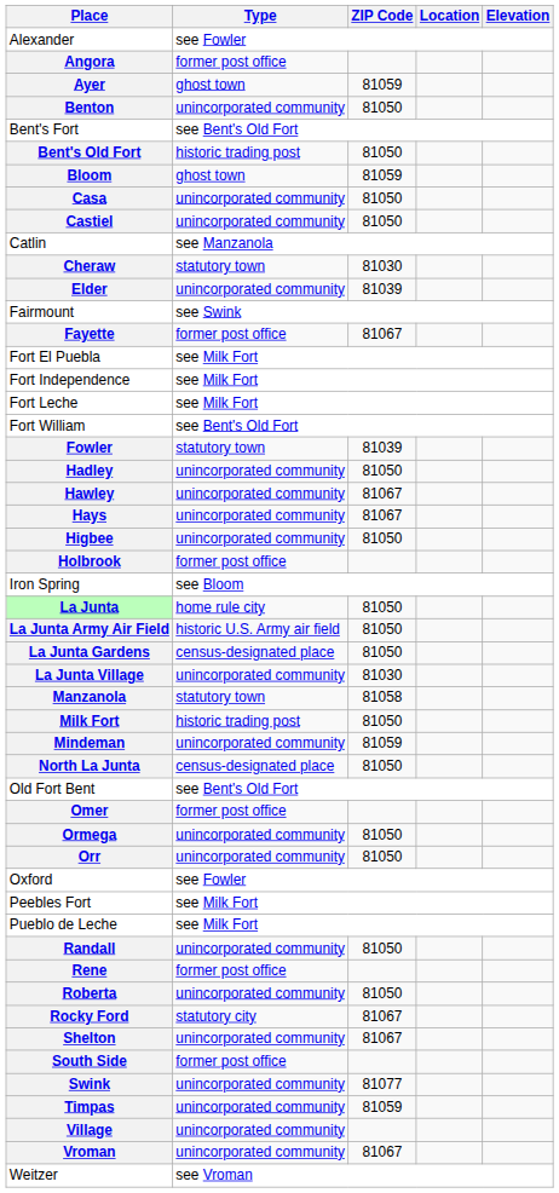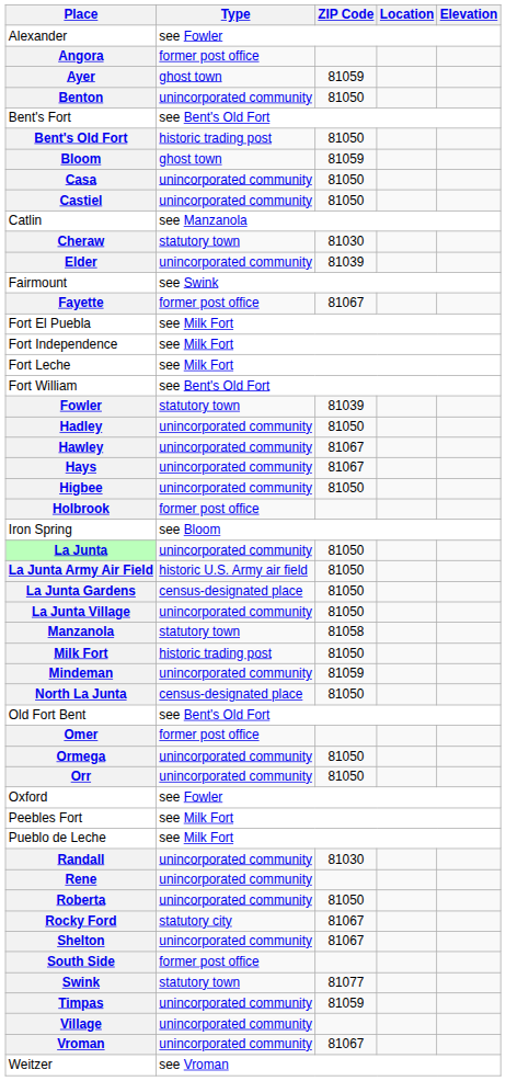 <table class="wikitable sortable  plainrowheaders" style="margin:auto;">
 <tr>
 <th scope=col><a href='#'>Place</a></th>
 <th scope=col><a href='#'>Type</a></th>
 <th scope=col><a href='#'>ZIP Code</a></th>
 <th scope=col><a href='#'>Location</a></th>
 <th scope=col><a href='#'>Elevation</a></th>
 </tr>
 <tr bgcolor=white>
 <td>Alexander</td>
 <td colspan=4>see <a href='#'>Fowler</a></td>
 </tr>
 <tr>
 <th scope=row><a href='#'>Angora</a></th>
 <td><a href='#'>former post office</a></td>
 <td align=center></td>
 <td></td>
 <td></td>
 </tr>
 <tr>
 <th scope=row><a href='#'>Ayer</a></th>
 <td><a href='#'>ghost town</a></td>
 <td align=center>81059</td>
 <td></td>
 <td align=right></td>
 </tr>
 <tr>
 <th scope=row><a href='#'>Benton</a></th>
 <td><a href='#'>unincorporated community</a></td>
 <td align=center>81050</td>
 <td></td>
 <td align=right></td>
 </tr>
 <tr bgcolor=white>
 <td>Bent's Fort</td>
 <td colspan=4>see <a href='#'>Bent's Old Fort</a></td>
 </tr>
 <tr>
 <th scope=row><a href='#'>Bent's Old Fort</a></th>
 <td><a href='#'>historic trading post</a></td>
 <td align=center>81050</td>
 <td></td>
 <td align=right></td>
 </tr>
 <tr>
 <th scope=row><a href='#'>Bloom</a></th>
 <td><a href='#'>ghost town</a></td>
 <td align=center>81059</td>
 <td></td>
 <td align=right></td>
 </tr>
 <tr>
 <th scope=row><a href='#'>Casa</a></th>
 <td><a href='#'>unincorporated community</a></td>
 <td align=center>81050</td>
 <td></td>
 <td align=right></td>
 </tr>
 <tr>
 <th scope=row><a href='#'>Castiel</a></th>
 <td><a href='#'>unincorporated community</a></td>
 <td align=center>81050</td>
 <td></td>
 <td align=right></td>
 </tr>
 <tr bgcolor=white>
 <td>Catlin</td>
 <td colspan=4>see <a href='#'>Manzanola</a></td>
 </tr>
 <tr>
 <th scope=row><a href='#'>Cheraw</a></th>
 <td><a href='#'>statutory town</a></td>
 <td align=center>81030</td>
 <td></td>
 <td align=right></td>
 </tr>
 <tr>
 <th scope=row><a href='#'>Elder</a></th>
 <td><a href='#'>unincorporated community</a></td>
 <td align=center>81039</td>
 <td></td>
 <td align=right></td>
 </tr>
 <tr bgcolor=white>
 <td>Fairmount</td>
 <td colspan=4>see <a href='#'>Swink</a></td>
 </tr>
 <tr>
 <th scope=row><a href='#'>Fayette</a></th>
 <td><a href='#'>former post office</a></td>
 <td align=center>81067</td>
 <td></td>
 <td align=right></td>
 </tr>
 <tr bgcolor=white>
 <td>Fort El Puebla</td>
 <td colspan=4>see <a href='#'>Milk Fort</a></td>
 </tr>
 <tr bgcolor=white>
 <td>Fort Independence</td>
 <td colspan=4>see <a href='#'>Milk Fort</a></td>
 </tr>
 <tr bgcolor=white>
 <td>Fort Leche</td>
 <td colspan=4>see <a href='#'>Milk Fort</a></td>
 </tr>
 <tr bgcolor=white>
 <td>Fort William</td>
 <td colspan=4>see <a href='#'>Bent's Old Fort</a></td>
 </tr>
 <tr>
 <th scope=row><a href='#'>Fowler</a></th>
 <td><a href='#'>statutory town</a></td>
 <td align=center>81039</td>
 <td></td>
 <td align=right></td>
 </tr>
 <tr>
 <th scope=row><a href='#'>Hadley</a></th>
 <td><a href='#'>unincorporated community</a></td>
 <td align=center>81050</td>
 <td></td>
 <td align=right></td>
 </tr>
 <tr>
 <th scope=row><a href='#'>Hawley</a></th>
 <td><a href='#'>unincorporated community</a></td>
 <td align=center>81067</td>
 <td></td>
 <td align=right></td>
 </tr>
 <tr>
 <th scope=row><a href='#'>Hays</a></th>
 <td><a href='#'>unincorporated community</a></td>
 <td align=center>81067</td>
 <td></td>
 <td align=right></td>
 </tr>
 <tr>
 <th scope=row><a href='#'>Higbee</a></th>
 <td><a href='#'>unincorporated community</a></td>
 <td align=center>81050</td>
 <td></td>
 <td align=right></td>
 </tr>
 <tr>
 <th scope=row><a href='#'>Holbrook</a></th>
 <td><a href='#'>former post office</a></td>
 <td align=center></td>
 <td></td>
 <td></td>
 </tr>
 <tr bgcolor=white>
 <td>Iron Spring</td>
 <td colspan=4>see <a href='#'>Bloom</a></td>
 </tr>
 <tr>
 <th scope=row style="background:#BBFFBB;"><a href='#'>La Junta</a></th>
-<td><a href='#'>home rule city</a></td>
+<td><a href='#'>unincorporated community</a></td>
 <td align=center>81050</td>
 <td></td>
 <td align=right></td>
 </tr>
 <tr>
 <th scope=row><a href='#'>La Junta Army Air Field</a></th>
 <td><a href='#'>historic U.S. Army air field</a></td>
 <td align=center>81050</td>
 <td></td>
 <td align=right></td>
 </tr>
 <tr>
 <th scope=row><a href='#'>La Junta Gardens</a></th>
 <td><a href='#'>census-designated place</a></td>
 <td align=center>81050</td>
 <td></td>
 <td align=right></td>
 </tr>
 <tr>
 <th scope=row><a href='#'>La Junta Village</a></th>
 <td><a href='#'>unincorporated community</a></td>
-<td align=center>81030</td>
+<td align=center>81050</td>
 <td></td>
 <td align=right></td>
 </tr>
 <tr>
 <th scope=row><a href='#'>Manzanola</a></th>
 <td><a href='#'>statutory town</a></td>
 <td align=center>81058</td>
 <td></td>
 <td align=right></td>
 </tr>
 <tr>
 <th scope=row><a href='#'>Milk Fort</a></th>
 <td><a href='#'>historic trading post</a></td>
 <td align=center>81050</td>
 <td></td>
 <td></td>
 </tr>
 <tr>
 <th scope=row><a href='#'>Mindeman</a></th>
 <td><a href='#'>unincorporated community</a></td>
 <td align=center>81059</td>
 <td></td>
 <td align=right></td>
 </tr>
 <tr>
 <th scope=row><a href='#'>North La Junta</a></th>
 <td><a href='#'>census-designated place</a></td>
 <td align=center>81050</td>
 <td></td>
 <td align=right></td>
 </tr>
 <tr bgcolor=white>
 <td>Old Fort Bent</td>
 <td colspan=4>see <a href='#'>Bent's Old Fort</a></td>
 </tr>
 <tr>
 <th scope=row><a href='#'>Omer</a></th>
 <td><a href='#'>former post office</a></td>
 <td align=center></td>
 <td></td>
 <td></td>
 </tr>
 <tr>
 <th scope=row><a href='#'>Ormega</a></th>
 <td><a href='#'>unincorporated community</a></td>
 <td align=center>81050</td>
 <td></td>
 <td align=right></td>
 </tr>
 <tr>
 <th scope=row><a href='#'>Orr</a></th>
 <td><a href='#'>unincorporated community</a></td>
 <td align=center>81050</td>
 <td></td>
 <td align=right></td>
 </tr>
 <tr bgcolor=white>
 <td>Oxford</td>
 <td colspan=4>see <a href='#'>Fowler</a></td>
 </tr>
 <tr bgcolor=white>
 <td>Peebles Fort</td>
 <td colspan=4>see <a href='#'>Milk Fort</a></td>
 </tr>
 <tr bgcolor=white>
 <td>Pueblo de Leche</td>
 <td colspan=4>see <a href='#'>Milk Fort</a></td>
 </tr>
 <tr>
 <th scope=row><a href='#'>Randall</a></th>
 <td><a href='#'>unincorporated community</a></td>
-<td align=center>81050</td>
+<td align=center>81030</td>
 <td></td>
 <td align=right></td>
 </tr>
 <tr>
 <th scope=row><a href='#'>Rene</a></th>
-<td><a href='#'>former post office</a></td>
+<td><a href='#'>unincorporated community</a></td>
 <td align=center></td>
 <td></td>
 <td></td>
 </tr>
 <tr>
 <th scope=row><a href='#'>Roberta</a></th>
 <td><a href='#'>unincorporated community</a></td>
 <td align=center>81050</td>
 <td></td>
 <td align=right></td>
 </tr>
 <tr>
 <th scope=row><a href='#'>Rocky Ford</a></th>
 <td><a href='#'>statutory city</a></td>
 <td align=center>81067</td>
 <td></td>
 <td align=right></td>
 </tr>
 <tr>
 <th scope=row><a href='#'>Shelton</a></th>
 <td><a href='#'>unincorporated community</a></td>
 <td align=center>81067</td>
 <td></td>
 <td align=right></td>
 </tr>
 <tr>
 <th scope=row><a href='#'>South Side</a></th>
 <td><a href='#'>former post office</a></td>
 <td align=center></td>
 <td></td>
 <td></td>
 </tr>
 <tr>
 <th scope=row><a href='#'>Swink</a></th>
-<td><a href='#'>unincorporated community</a></td>
+<td><a href='#'>statutory town</a></td>
 <td align=center>81077</td>
 <td></td>
 <td align=right></td>
 </tr>
 <tr>
 <th scope=row><a href='#'>Timpas</a></th>
 <td><a href='#'>unincorporated community</a></td>
 <td align=center>81059</td>
 <td></td>
 <td align=right></td>
 </tr>
 <tr>
 <th scope=row><a href='#'>Village</a></th>
 <td><a href='#'>unincorporated community</a></td>
 <td align=center></td>
 <td></td>
 <td></td>
 </tr>
 <tr>
 <th scope=row><a href='#'>Vroman</a></th>
 <td><a href='#'>unincorporated community</a></td>
 <td align=center>81067</td>
 <td></td>
 <td align=right></td>
 </tr>
 <tr bgcolor=white>
 <td>Weitzer</td>
 <td colspan=4>see <a href='#'>Vroman</a></td>
 </tr>
 </table>
